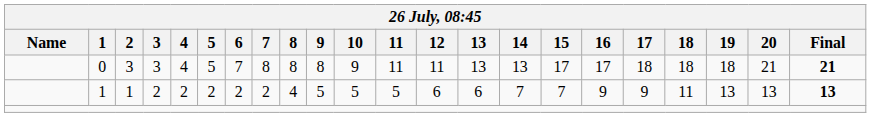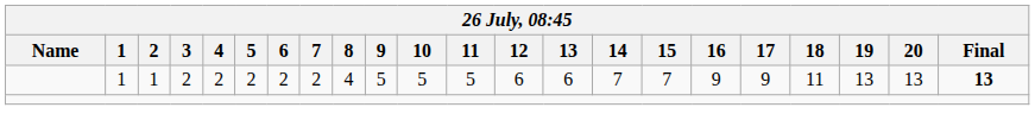 <table class=wikitable style="text-align:center; width: 55%">
 <tr>
 <th colspan=22><em>26 July, 08:45</em></th>
 </tr>
 <tr>
 <th>Name</th>
 <th>1</th>
 <th>2</th>
 <th>3</th>
 <th>4</th>
 <th>5</th>
 <th>6</th>
 <th>7</th>
 <th>8</th>
 <th>9</th>
 <th>10</th>
 <th>11</th>
 <th>12</th>
 <th>13</th>
 <th>14</th>
 <th>15</th>
 <th>16</th>
 <th>17</th>
 <th>18</th>
 <th>19</th>
 <th>20</th>
 <th>Final</th>
 </tr>
 <tr>
-<td align=left><strong></strong></td>
-<td>0</td>
-<td>3</td>
-<td>3</td>
-<td>4</td>
-<td>5</td>
-<td>7</td>
-<td>8</td>
-<td>8</td>
-<td>8</td>
-<td>9</td>
-<td>11</td>
-<td>11</td>
-<td>13</td>
-<td>13</td>
-<td>17</td>
-<td>17</td>
-<td>18</td>
-<td>18</td>
-<td>18</td>
-<td>21</td>
-<td><strong>21</strong></td>
-</tr>
-<tr>
 <td align=left></td>
 <td>1</td>
 <td>1</td>
 <td>2</td>
 <td>2</td>
 <td>2</td>
 <td>2</td>
 <td>2</td>
 <td>4</td>
 <td>5</td>
 <td>5</td>
 <td>5</td>
 <td>6</td>
 <td>6</td>
 <td>7</td>
 <td>7</td>
 <td>9</td>
 <td>9</td>
 <td>11</td>
 <td>13</td>
 <td>13</td>
 <td><strong>13</strong></td>
 </tr>
 <tr>
 <td colspan=22></td>
 </tr>
 </table>
